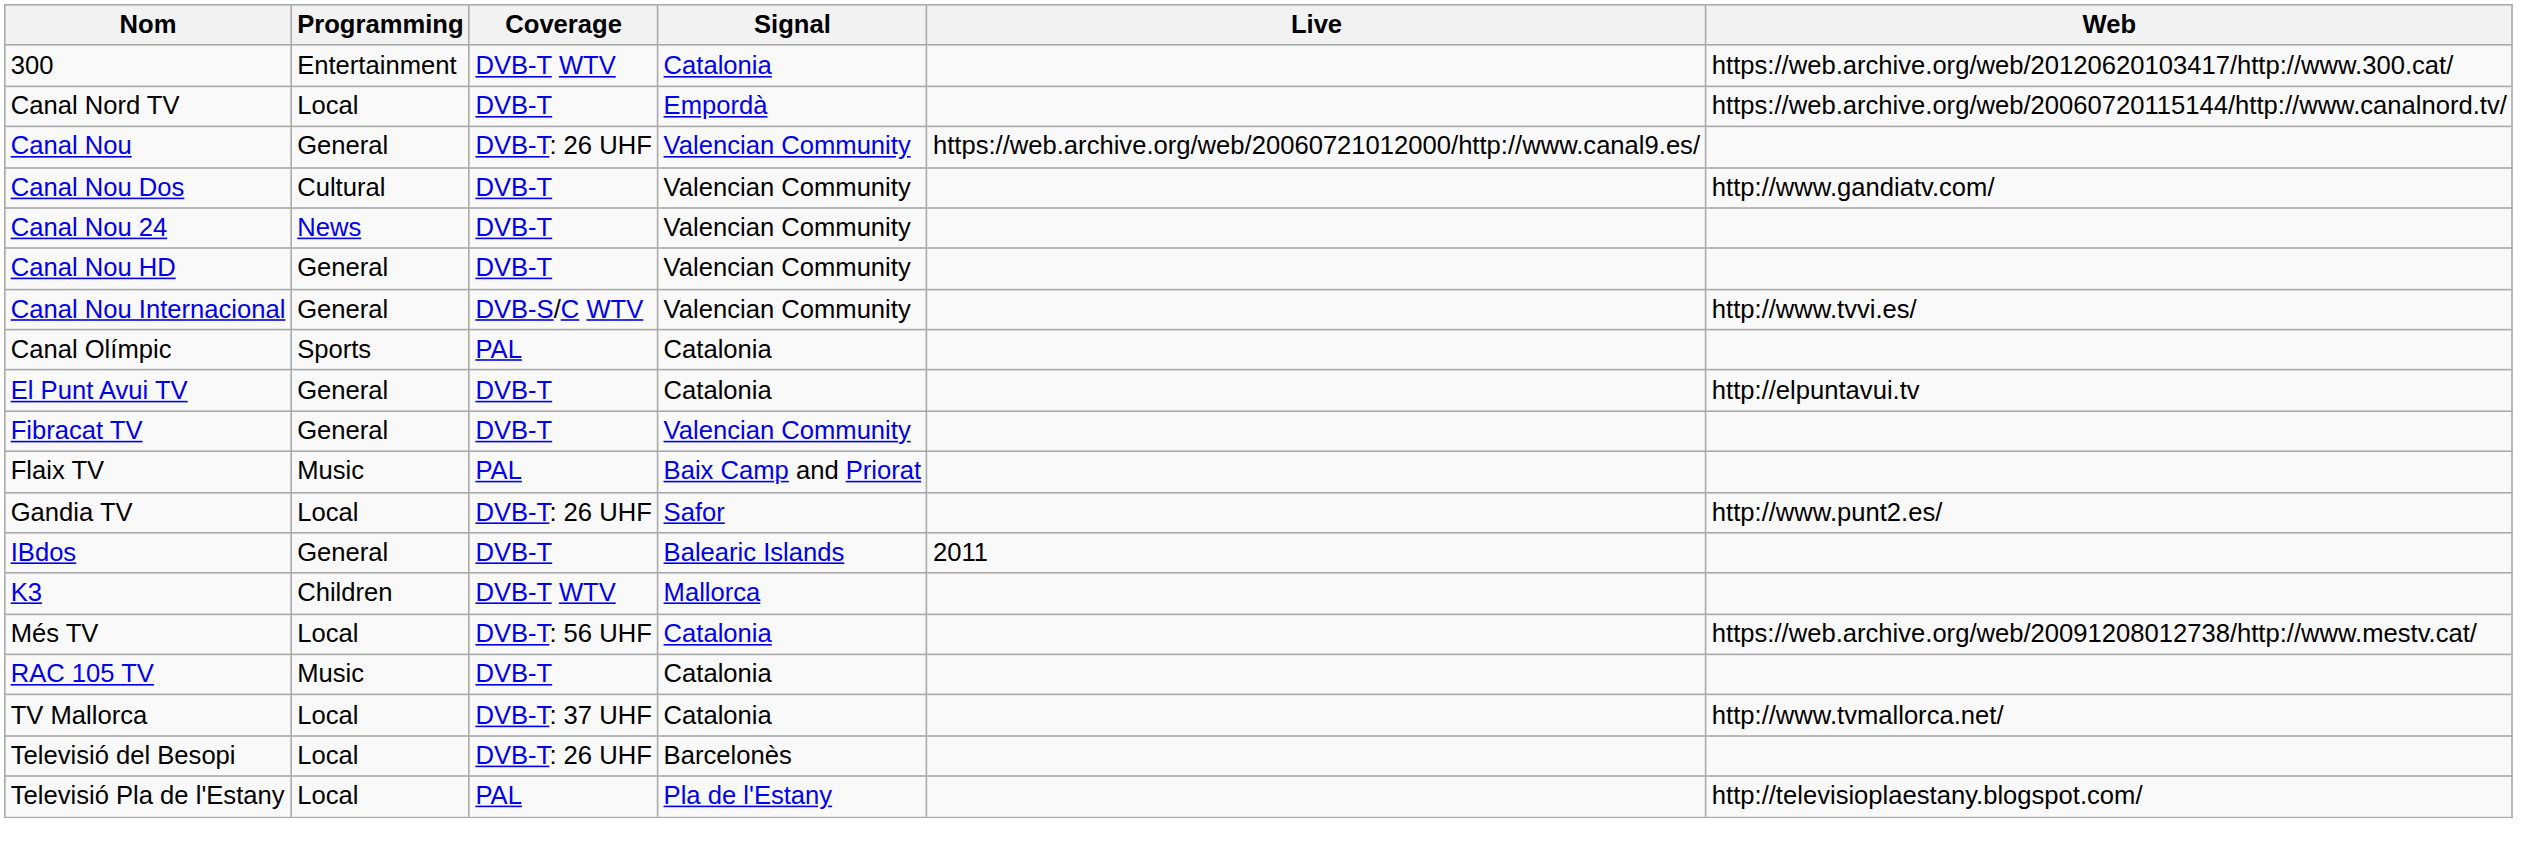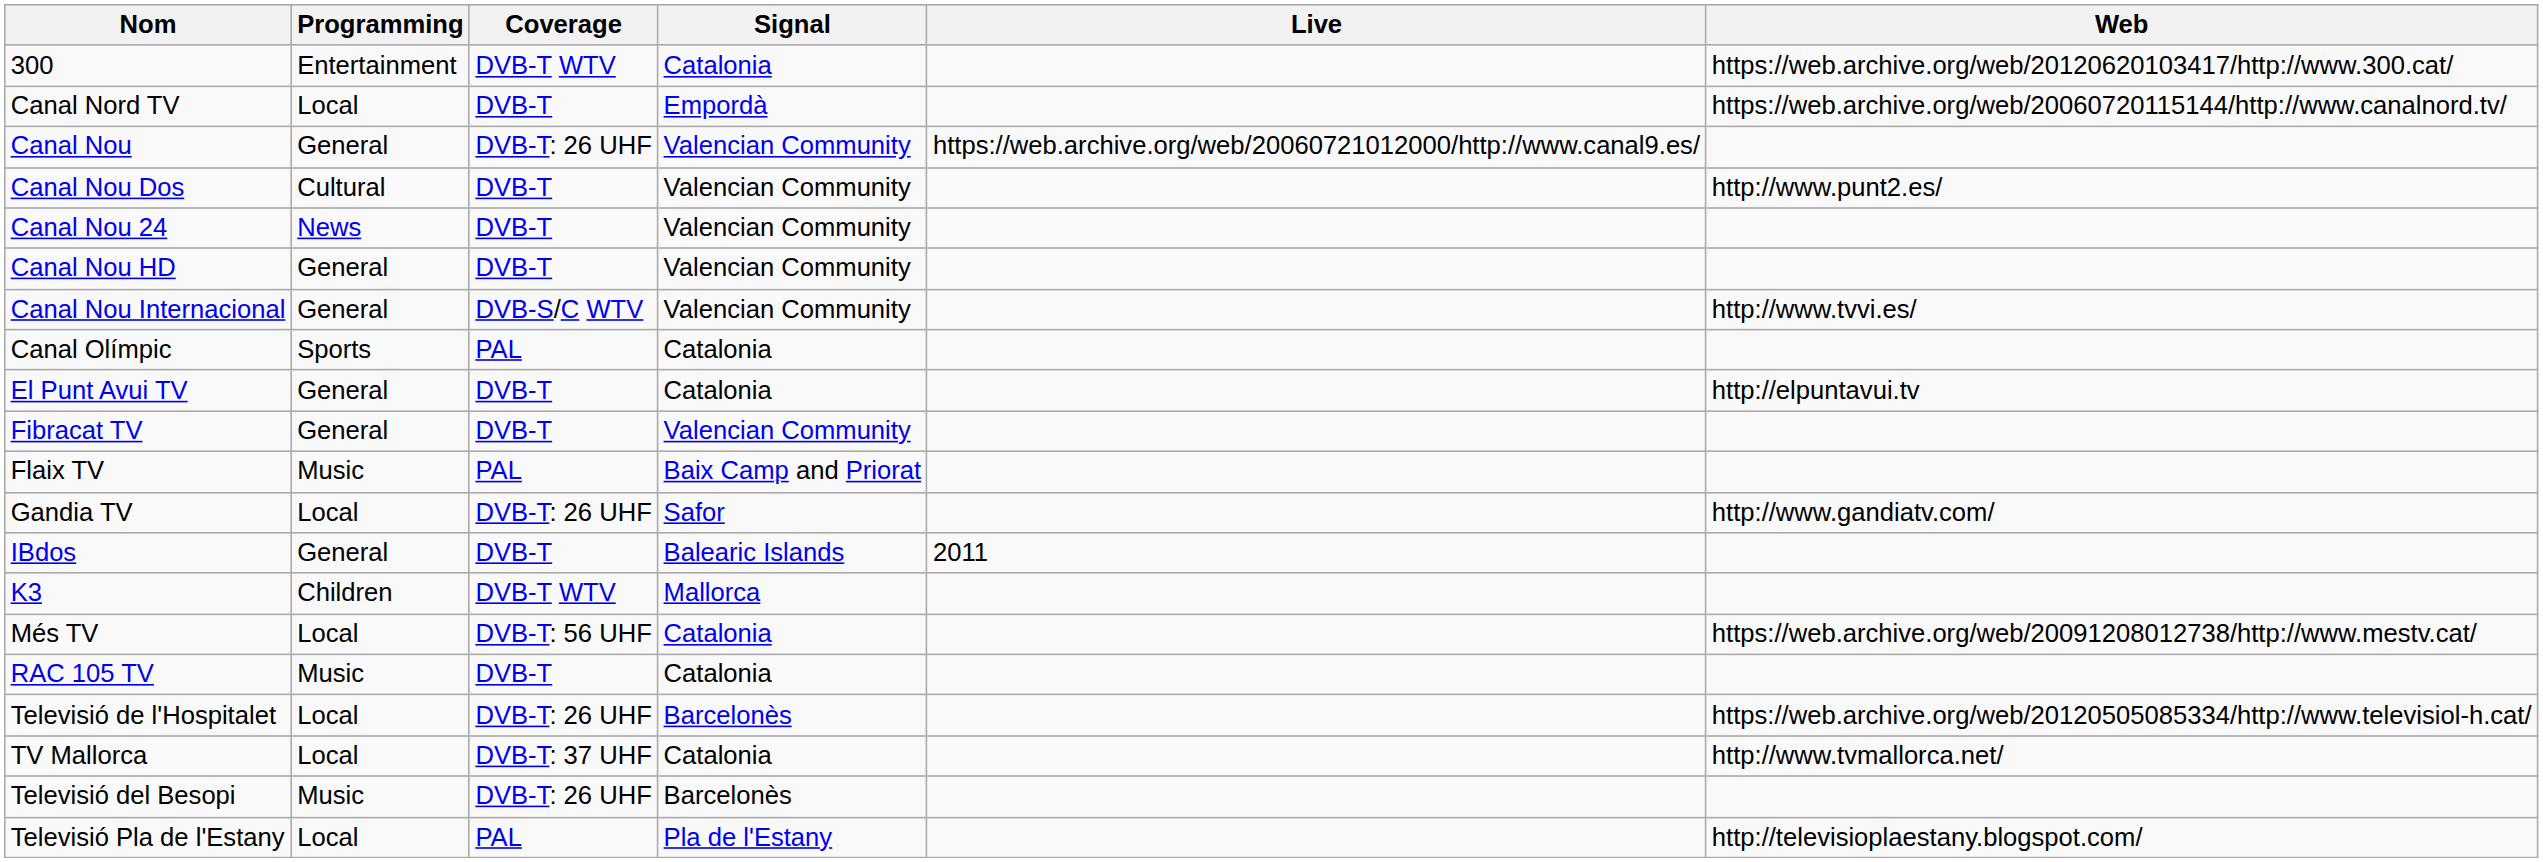 <table class="wikitable">
 <tr>
 <th>Nom</th>
 <th>Programming</th>
 <th>Coverage</th>
 <th>Signal</th>
 <th>Live</th>
 <th>Web</th>
 </tr>
 <tr>
 <td>300</td>
 <td>Entertainment</td>
 <td><a href='#'>DVB-T</a> <a href='#'>WTV</a></td>
 <td><a href='#'>Catalonia</a></td>
 <td></td>
 <td>https://web.archive.org/web/20120620103417/http://www.300.cat/</td>
 </tr>
 <tr>
 <td>Canal Nord TV</td>
 <td>Local</td>
 <td><a href='#'>DVB-T</a></td>
 <td><a href='#'>Empordà</a></td>
 <td></td>
 <td>https://web.archive.org/web/20060720115144/http://www.canalnord.tv/</td>
 </tr>
 <tr>
 <td><a href='#'>Canal Nou</a></td>
 <td>General</td>
 <td><a href='#'>DVB-T</a>: 26 UHF</td>
 <td><a href='#'>Valencian Community</a></td>
 <td>https://web.archive.org/web/20060721012000/http://www.canal9.es/</td>
 </tr>
 <tr>
 <td><a href='#'>Canal Nou Dos</a></td>
 <td>Cultural</td>
 <td><a href='#'>DVB-T</a></td>
 <td>Valencian Community</td>
 <td></td>
-<td>http://www.gandiatv.com/ </td>
+<td>http://www.punt2.es/</td>
 </tr>
 <tr>
 <td><a href='#'>Canal Nou 24</a></td>
 <td><a href='#'>News</a></td>
 <td><a href='#'>DVB-T</a></td>
 <td>Valencian Community</td>
 <td></td>
 <td></td>
 </tr>
 <tr>
 <td><a href='#'>Canal Nou HD</a></td>
 <td>General</td>
 <td><a href='#'>DVB-T</a></td>
 <td>Valencian Community</td>
 <td></td>
 <td></td>
 </tr>
 <tr>
 <td><a href='#'>Canal Nou Internacional</a></td>
 <td>General</td>
 <td><a href='#'>DVB-S</a>/<a href='#'>C</a> <a href='#'>WTV</a></td>
 <td>Valencian Community</td>
 <td></td>
 <td>http://www.tvvi.es/</td>
 </tr>
 <tr>
 <td>Canal Olímpic</td>
 <td>Sports</td>
 <td><a href='#'>PAL</a></td>
 <td>Catalonia</td>
 <td></td>
 <td></td>
 </tr>
 <tr>
 <td><a href='#'>El Punt Avui TV</a></td>
 <td>General</td>
 <td><a href='#'>DVB-T</a></td>
 <td>Catalonia</td>
 <td></td>
 <td>http://elpuntavui.tv</td>
 </tr>
 <tr>
 <td><a href='#'>Fibracat TV</a></td>
 <td>General</td>
 <td><a href='#'>DVB-T</a></td>
 <td><a href='#'>Valencian Community</a></td>
 <td></td>
 <td></td>
 </tr>
 <tr>
 <td>Flaix TV</td>
 <td>Music</td>
 <td><a href='#'>PAL</a></td>
 <td><a href='#'>Baix Camp</a> and <a href='#'>Priorat</a></td>
 <td></td>
 <td></td>
 </tr>
 <tr>
 <td>Gandia TV</td>
 <td>Local</td>
 <td><a href='#'>DVB-T</a>: 26 UHF</td>
 <td><a href='#'>Safor</a></td>
 <td></td>
-<td>http://www.punt2.es/</td>
+<td>http://www.gandiatv.com/ </td>
 </tr>
 <tr>
 <td><a href='#'>IBdos</a></td>
 <td>General</td>
 <td><a href='#'>DVB-T</a></td>
 <td><a href='#'>Balearic Islands</a></td>
 <td>2011</td>
 <td></td>
 </tr>
 <tr>
 <td><a href='#'>K3</a></td>
 <td>Children</td>
 <td><a href='#'>DVB-T</a> <a href='#'>WTV</a></td>
 <td><a href='#'>Mallorca</a></td>
 <td></td>
 <td></td>
 </tr>
 <tr>
 <td>Més TV</td>
 <td>Local</td>
 <td><a href='#'>DVB-T</a>: 56 UHF</td>
 <td><a href='#'>Catalonia</a></td>
 <td></td>
 <td>https://web.archive.org/web/20091208012738/http://www.mestv.cat/</td>
 </tr>
 <tr>
 <td><a href='#'>RAC 105 TV</a></td>
 <td>Music</td>
 <td><a href='#'>DVB-T</a></td>
 <td>Catalonia</td>
 <td></td>
 <td></td>
 </tr>
 <tr>
+<td>Televisió de l'Hospitalet</td>
+<td>Local</td>
+<td><a href='#'>DVB-T</a>: 26 UHF</td>
+<td><a href='#'>Barcelonès</a></td>
+<td></td>
+<td>https://web.archive.org/web/20120505085334/http://www.televisiol-h.cat/</td>
+</tr>
+<tr>
 <td>TV Mallorca</td>
 <td>Local</td>
 <td><a href='#'>DVB-T</a>: 37 UHF</td>
 <td>Catalonia</td>
 <td></td>
 <td>http://www.tvmallorca.net/</td>
 </tr>
 <tr>
 <td>Televisió del Besopi</td>
-<td>Local</td>
+<td>Music</td>
 <td><a href='#'>DVB-T</a>: 26 UHF</td>
 <td>Barcelonès</td>
 <td></td>
 <td></td>
 </tr>
 <tr>
 <td>Televisió Pla de l'Estany</td>
 <td>Local</td>
 <td><a href='#'>PAL</a></td>
 <td><a href='#'>Pla de l'Estany</a></td>
 <td></td>
 <td>http://televisioplaestany.blogspot.com/</td>
 </tr>
 </table>
